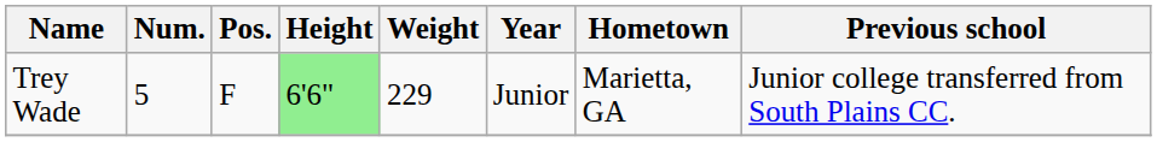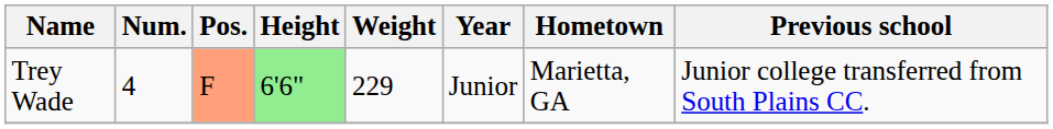 <table class="wikitable sortable" border="1">
 <tr>
 <th>Name</th>
 <th>Num.</th>
 <th>Pos.</th>
 <th>Height</th>
 <th>Weight</th>
 <th>Year</th>
 <th>Hometown</th>
 <th>Previous school</th>
 </tr>
 <tr>
 <td>Trey Wade</td>
-<td>5</td>
-<td>F</td>
+<td>4</td>
+<td style="background: lightsalmon;">F</td>
 <td style="background: lightgreen;">6'6"</td>
 <td>229</td>
 <td>Junior</td>
 <td>Marietta, GA</td>
 <td>Junior college transferred from <a href='#'>South Plains CC</a>.</td>
 </tr>
 <tr>
 </tr>
 </table>
